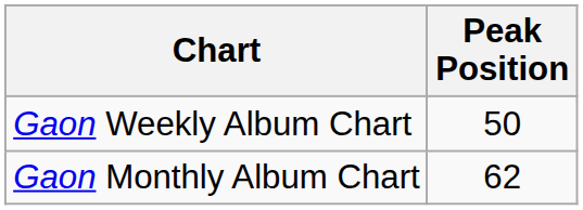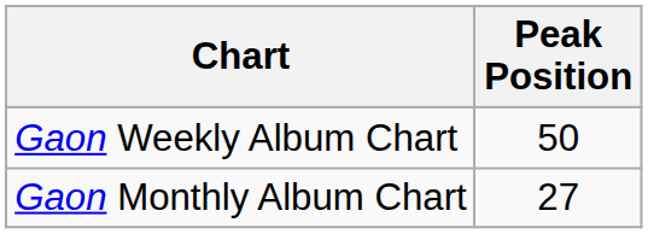 <table class="wikitable sortable">
 <tr>
 <th>Chart</th>
 <th>Peak<br>Position</th>
 </tr>
 <tr>
 <td><em><a href='#'>Gaon</a></em> Weekly Album Chart</td>
 <td align="center">50</td>
 </tr>
 <tr>
 <td><em><a href='#'>Gaon</a></em> Monthly Album Chart</td>
-<td align="center">62</td>
+<td align="center">27</td>
 </tr>
 </table>
